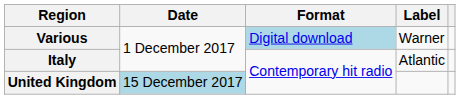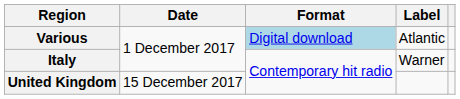 <table class="wikitable plainrowheaders">
 <tr>
 <th scope="row">Region</th>
 <th scope="row">Date</th>
 <th scope="row">Format</th>
 <th scope="row">Label</th>
 <th scope="row"></th>
 </tr>
 <tr>
 <th scope="row">Various</th>
 <td rowspan="2">1 December 2017</td>
 <td style="background: lightblue;"><a href='#'>Digital download</a></td>
-<td>Warner</td>
+<td>Atlantic</td>
 <td></td>
 </tr>
 <tr>
 <th scope="row">Italy</th>
 <td rowspan="2"><a href='#'>Contemporary hit radio</a></td>
-<td>Atlantic</td>
+<td>Warner</td>
 <td></td>
 </tr>
 <tr>
 <th scope="row">United Kingdom</th>
-<td style="background: lightblue;">15 December 2017</td>
+<td>15 December 2017</td>
 <td></td>
 <td></td>
 </tr>
 </table>
